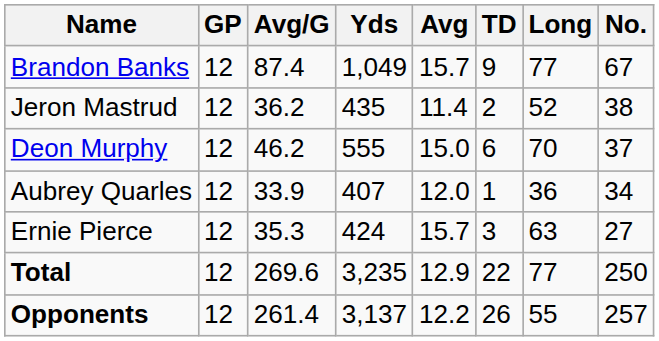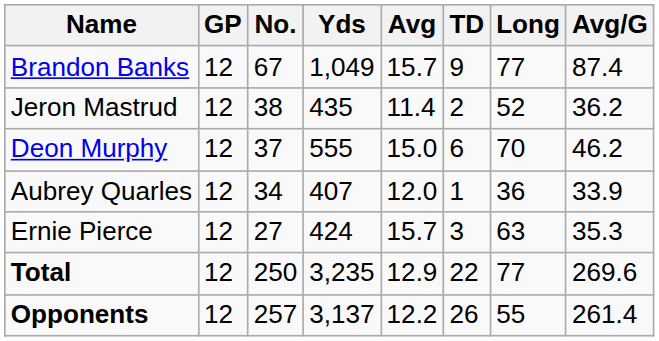 <table class="wikitable" style="white-space:nowrap;">
 <tr>
 <th>Name</th>
 <th>GP</th>
-<th>Avg/G</th>
+<th>No.</th>
 <th>Yds</th>
 <th>Avg</th>
 <th>TD</th>
 <th>Long</th>
-<th>No.</th>
+<th>Avg/G</th>
 </tr>
 <tr>
 <td><a href='#'>Brandon Banks</a></td>
 <td>12</td>
-<td>87.4</td>
+<td>67</td>
 <td>1,049</td>
 <td>15.7</td>
 <td>9</td>
 <td>77</td>
-<td>67</td>
+<td>87.4</td>
 </tr>
 <tr>
 <td>Jeron Mastrud</td>
 <td>12</td>
-<td>36.2</td>
+<td>38</td>
 <td>435</td>
 <td>11.4</td>
 <td>2</td>
 <td>52</td>
-<td>38</td>
+<td>36.2</td>
 </tr>
 <tr>
 <td><a href='#'>Deon Murphy</a></td>
 <td>12</td>
-<td>46.2</td>
+<td>37</td>
 <td>555</td>
 <td>15.0</td>
 <td>6</td>
 <td>70</td>
-<td>37</td>
+<td>46.2</td>
 </tr>
 <tr>
 <td>Aubrey Quarles</td>
 <td>12</td>
-<td>33.9</td>
+<td>34</td>
 <td>407</td>
 <td>12.0</td>
 <td>1</td>
 <td>36</td>
-<td>34</td>
+<td>33.9</td>
 </tr>
 <tr>
 <td>Ernie Pierce</td>
 <td>12</td>
-<td>35.3</td>
+<td>27</td>
 <td>424</td>
 <td>15.7</td>
 <td>3</td>
 <td>63</td>
-<td>27</td>
+<td>35.3</td>
 </tr>
 <tr>
 <td><strong>Total</strong></td>
 <td>12</td>
-<td>269.6</td>
+<td>250</td>
 <td>3,235</td>
 <td>12.9</td>
 <td>22</td>
 <td>77</td>
-<td>250</td>
+<td>269.6</td>
 </tr>
 <tr>
 <td><strong>Opponents</strong></td>
 <td>12</td>
-<td>261.4</td>
+<td>257</td>
 <td>3,137</td>
 <td>12.2</td>
 <td>26</td>
 <td>55</td>
-<td>257</td>
+<td>261.4</td>
 </tr>
 </table>
